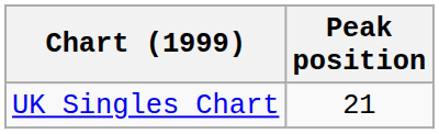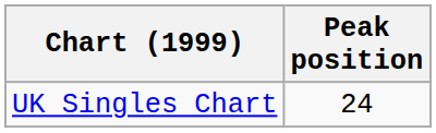 <table class="wikitable">
 <tr>
 <th align="left">Chart (1999)</th>
 <th align="left">Peak<br>position</th>
 </tr>
 <tr>
 <td align="left"><a href='#'>UK Singles Chart</a></td>
-<td style="text-align:center;">21</td>
+<td style="text-align:center;">24</td>
 </tr>
 </table>
